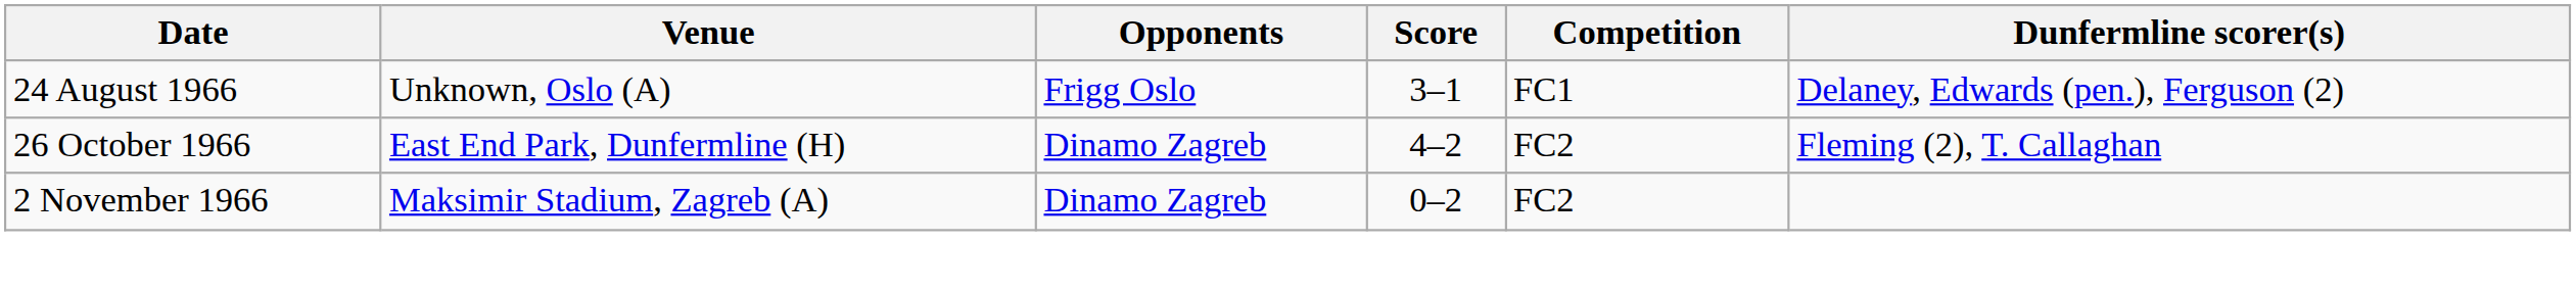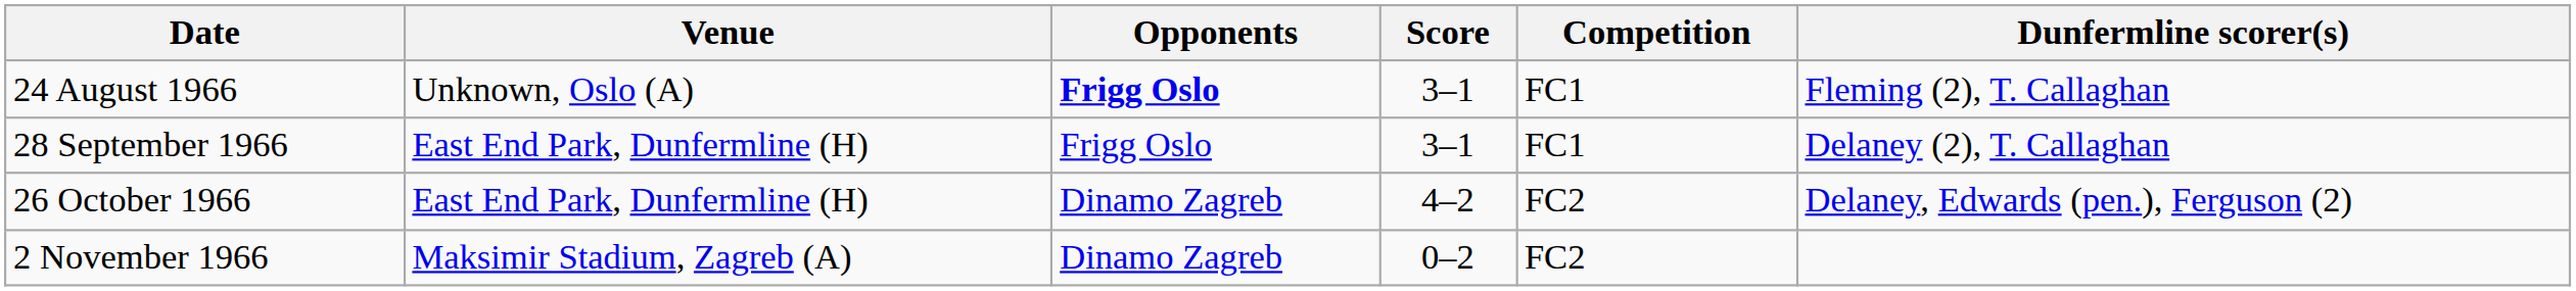 <table class="wikitable" width=92%>
 <tr>
 <th>Date</th>
 <th>Venue</th>
 <th>Opponents</th>
 <th>Score</th>
 <th>Competition</th>
 <th>Dunfermline scorer(s)</th>
 </tr>
 <tr>
 <td>24 August 1966</td>
 <td>Unknown, <a href='#'>Oslo</a> (A)</td>
+<td><strong> <a href='#'>Frigg Oslo</a></strong></td>
+<td align=center>3–1</td>
+<td>FC1</td>
+<td><a href='#'>Fleming</a> (2), <a href='#'>T. Callaghan</a></td>
+</tr>
+<tr>
+<td>28 September 1966</td>
+<td><a href='#'>East End Park</a>, <a href='#'>Dunfermline</a> (H)</td>
 <td> <a href='#'>Frigg Oslo</a></td>
 <td align=center>3–1</td>
 <td>FC1</td>
-<td><a href='#'>Delaney</a>, <a href='#'>Edwards</a> (<a href='#'>pen.</a>), <a href='#'>Ferguson</a> (2)</td>
+<td><a href='#'>Delaney</a> (2), <a href='#'>T. Callaghan</a></td>
 </tr>
 <tr>
 <td>26 October 1966</td>
 <td><a href='#'>East End Park</a>, <a href='#'>Dunfermline</a> (H)</td>
 <td> <a href='#'>Dinamo Zagreb</a></td>
 <td align=center>4–2</td>
 <td>FC2</td>
-<td><a href='#'>Fleming</a> (2), <a href='#'>T. Callaghan</a></td>
+<td><a href='#'>Delaney</a>, <a href='#'>Edwards</a> (<a href='#'>pen.</a>), <a href='#'>Ferguson</a> (2)</td>
 </tr>
 <tr>
 <td>2 November 1966</td>
 <td><a href='#'>Maksimir Stadium</a>, <a href='#'>Zagreb</a> (A)</td>
 <td> <a href='#'>Dinamo Zagreb</a></td>
 <td align=center>0–2</td>
 <td>FC2</td>
 <td></td>
 </tr>
 </table>
